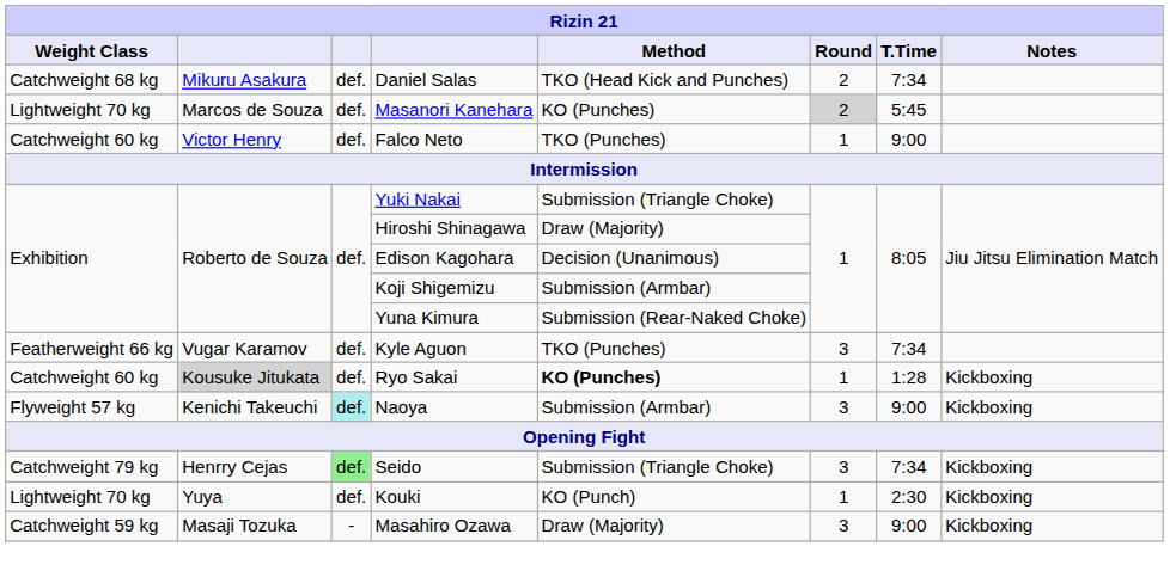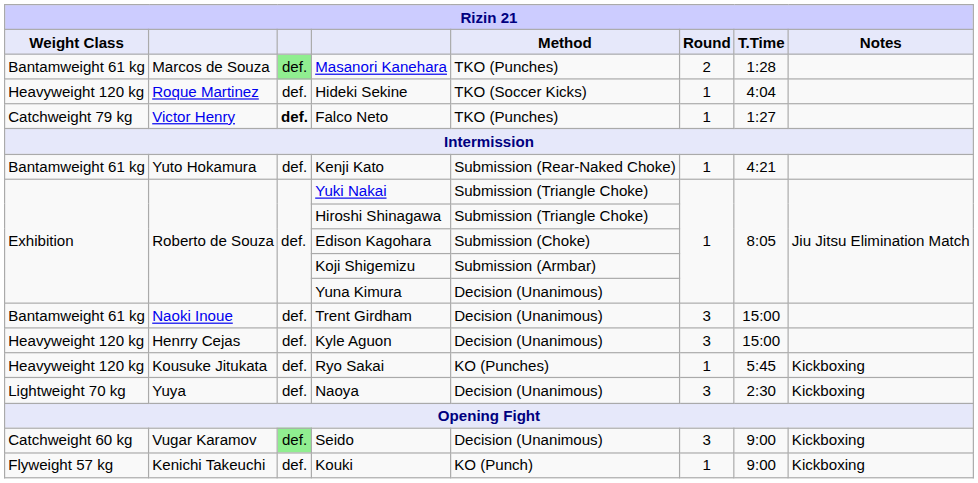 <table class="wikitable" style="font-size: 80%;">
 <tr>
 <th colspan="8" style="background-color: #ccf; color: #000080; text-align: center;"><strong>Rizin 21</strong></th>
 </tr>
 <tr>
 <th colspan="1" style="background-color: #E6E8FA; color: #000000; text-align: center;">Weight Class</th>
 <th colspan="1" style="background-color: #E6E8FA; color: #000000; text-align: center;"></th>
 <th colspan="1" style="background-color: #E6E8FA; color: #000000; text-align: center;"></th>
 <th colspan="1" style="background-color: #E6E8FA; color: #000000; text-align: center;"></th>
 <th colspan="1" style="background-color: #E6E8FA; color: #000000; text-align: center;">Method</th>
 <th colspan="1" style="background-color: #E6E8FA; color: #000000; text-align: center;">Round</th>
 <th colspan="1" style="background-color: #E6E8FA; color: #000000; text-align: center;">T.Time</th>
 <th colspan="1" style="background-color: #E6E8FA; color: #000000; text-align: center;">Notes</th>
 </tr>
 <tr>
-<td>Catchweight 68 kg</td>
-<td> <a href='#'>Mikuru Asakura</a></td>
-<td align=center>def.</td>
-<td> Daniel Salas</td>
-<td>TKO (Head Kick and Punches)</td>
+<td>Bantamweight 61 kg</td>
+<td> Marcos de Souza</td>
+<td align=center style="background: lightgreen;">def.</td>
+<td> <a href='#'>Masanori Kanehara</a></td>
+<td>TKO (Punches)</td>
 <td align=center>2</td>
-<td align=center>7:34</td>
+<td align=center>1:28</td>
 <td></td>
 </tr>
 <tr>
-<td>Lightweight 70 kg</td>
-<td> Marcos de Souza</td>
+<td>Heavyweight 120 kg</td>
+<td> <a href='#'>Roque Martinez</a></td>
 <td align=center>def.</td>
-<td> <a href='#'>Masanori Kanehara</a></td>
-<td>KO (Punches)</td>
-<td align=center style="background: lightgrey;">2</td>
-<td align=center>5:45</td>
+<td> Hideki Sekine</td>
+<td>TKO (Soccer Kicks)</td>
+<td align=center>1</td>
+<td align=center>4:04</td>
 <td></td>
 </tr>
 <tr>
-<td>Catchweight 60 kg</td>
+<td>Catchweight 79 kg</td>
 <td> <a href='#'>Victor Henry</a></td>
-<td align=center>def.</td>
+<td align=center><strong>def.</strong></td>
 <td> Falco Neto</td>
 <td>TKO (Punches)</td>
 <td align=center>1</td>
-<td align=center>9:00</td>
+<td align=center>1:27</td>
 <td></td>
 </tr>
 <tr>
 <th colspan="8" style="background-color: #E6E8FA; color: #000080; text-align: center;"><strong>Intermission</strong></th>
+</tr>
+<tr>
+<td>Bantamweight 61 kg</td>
+<td> Yuto Hokamura</td>
+<td align=center>def.</td>
+<td> Kenji Kato</td>
+<td>Submission (Rear-Naked Choke)</td>
+<td align=center>1</td>
+<td align=center>4:21</td>
+<td></td>
 </tr>
 <tr>
 <td rowspan=5>Exhibition</td>
 <td rowspan=5> Roberto de Souza</td>
 <td rowspan=5>def.</td>
 <td> <a href='#'>Yuki Nakai</a></td>
 <td>Submission (Triangle Choke)</td>
 <td rowspan=5 align=center>1</td>
 <td rowspan=5 align=center>8:05</td>
 <td rowspan=5>Jiu Jitsu Elimination Match</td>
 </tr>
 <tr>
 <td> Hiroshi Shinagawa</td>
-<td>Draw (Majority)</td>
+<td>Submission (Triangle Choke)</td>
 </tr>
 <tr>
 <td> Edison Kagohara</td>
-<td>Decision (Unanimous)</td>
+<td>Submission (Choke)</td>
 </tr>
 <tr>
 <td> Koji Shigemizu</td>
 <td>Submission (Armbar)</td>
 </tr>
 <tr>
 <td> Yuna Kimura</td>
-<td>Submission (Rear-Naked Choke)</td>
+<td>Decision (Unanimous)</td>
 </tr>
 <tr>
-<td>Featherweight 66 kg</td>
-<td> Vugar Karamov</td>
+<td>Bantamweight 61 kg</td>
+<td> <a href='#'>Naoki Inoue</a></td>
 <td align=center>def.</td>
-<td> Kyle Aguon</td>
-<td>TKO (Punches)</td>
+<td> Trent Girdham</td>
+<td>Decision (Unanimous)</td>
 <td align=center>3</td>
-<td align=center>7:34</td>
+<td align=center>15:00</td>
 <td></td>
 </tr>
 <tr>
-<td>Catchweight 60 kg</td>
-<td style="background: lightgrey;"> Kousuke Jitukata</td>
+<td>Heavyweight 120 kg</td>
+<td> Henrry Cejas</td>
+<td align=center>def.</td>
+<td> Kyle Aguon</td>
+<td>Decision (Unanimous)</td>
+<td align=center>3</td>
+<td align=center>15:00</td>
+<td></td>
+</tr>
+<tr>
+<td>Heavyweight 120 kg</td>
+<td> Kousuke Jitukata</td>
 <td align=center>def.</td>
 <td> Ryo Sakai</td>
-<td><strong>KO (Punches)</strong></td>
+<td>KO (Punches)</td>
 <td align=center>1</td>
-<td align=center>1:28</td>
+<td align=center>5:45</td>
 <td>Kickboxing</td>
 </tr>
 <tr>
-<td>Flyweight 57 kg</td>
-<td> Kenichi Takeuchi</td>
-<td align=center style="background: paleturquoise;">def.</td>
+<td>Lightweight 70 kg</td>
+<td> Yuya</td>
+<td align=center>def.</td>
 <td> Naoya</td>
-<td>Submission (Armbar)</td>
+<td>Decision (Unanimous)</td>
 <td align=center>3</td>
-<td align=center>9:00</td>
+<td align=center>2:30</td>
 <td>Kickboxing</td>
 </tr>
 <tr>
 <th colspan="8" style="background-color: #E6E8FA; color: #000080; text-align: center;"><strong>Opening Fight</strong></th>
 </tr>
 <tr>
-<td>Catchweight 79 kg</td>
-<td> Henrry Cejas</td>
+<td>Catchweight 60 kg</td>
+<td> Vugar Karamov</td>
 <td align=center style="background: lightgreen;">def.</td>
 <td> Seido</td>
-<td>Submission (Triangle Choke)</td>
+<td>Decision (Unanimous)</td>
 <td align=center>3</td>
-<td align=center>7:34</td>
+<td align=center>9:00</td>
 <td>Kickboxing</td>
 </tr>
 <tr>
-<td>Lightweight 70 kg</td>
-<td> Yuya</td>
+<td>Flyweight 57 kg</td>
+<td> Kenichi Takeuchi</td>
 <td align=center>def.</td>
 <td> Kouki</td>
 <td>KO (Punch)</td>
 <td align=center>1</td>
-<td align=center>2:30</td>
-<td>Kickboxing</td>
-</tr>
-<tr>
-<td>Catchweight 59 kg</td>
-<td> Masaji Tozuka</td>
-<td align=center>-</td>
-<td> Masahiro Ozawa</td>
-<td>Draw (Majority)</td>
-<td align=center>3</td>
 <td align=center>9:00</td>
 <td>Kickboxing</td>
 </tr>
 </table>
